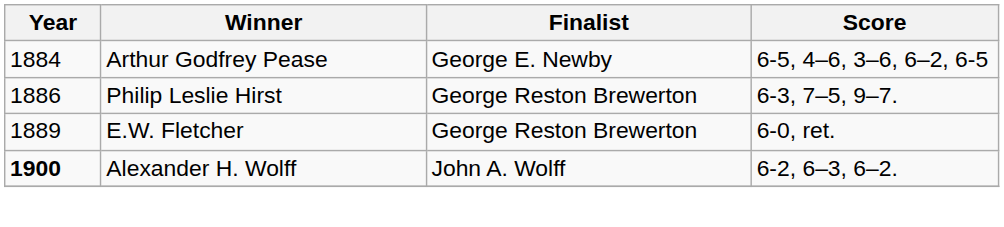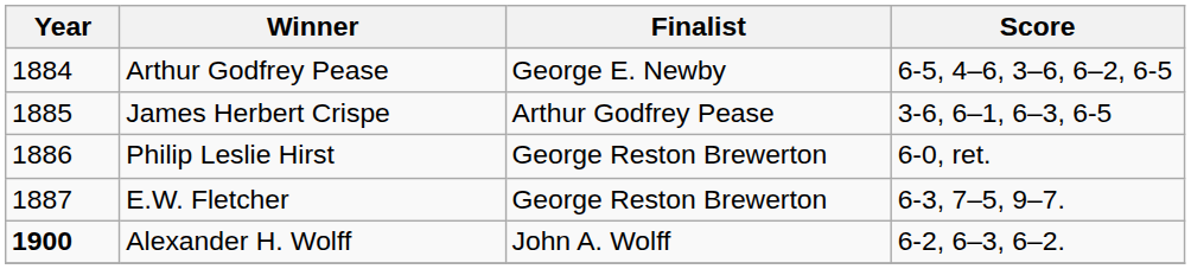 <table class="wikitable">
 <tr>
 <th style="width:60px;">Year</th>
 <th style="width:220px;">Winner</th>
 <th style="width:220px;">Finalist</th>
 <th style="width:165px;">Score</th>
 </tr>
 <tr>
 <td>1884</td>
 <td> Arthur Godfrey Pease</td>
 <td> George E. Newby</td>
 <td>6-5, 4–6, 3–6, 6–2, 6-5</td>
 </tr>
 <tr>
+<td>1885</td>
+<td> James Herbert Crispe</td>
+<td> Arthur Godfrey Pease</td>
+<td>3-6, 6–1, 6–3, 6-5</td>
+</tr>
+<tr>
 <td>1886</td>
 <td> Philip Leslie Hirst</td>
 <td> George Reston Brewerton</td>
-<td>6-3, 7–5, 9–7.</td>
+<td>6-0, ret.</td>
 </tr>
 <tr>
-<td>1889</td>
+<td>1887</td>
 <td> E.W. Fletcher</td>
 <td> George Reston Brewerton</td>
-<td>6-0, ret.</td>
+<td>6-3, 7–5, 9–7.</td>
 </tr>
 <tr>
 <td><strong>1900</strong></td>
 <td> Alexander H. Wolff</td>
 <td> John A. Wolff</td>
 <td>6-2, 6–3, 6–2.</td>
 </tr>
 <tr>
 </tr>
 </table>
